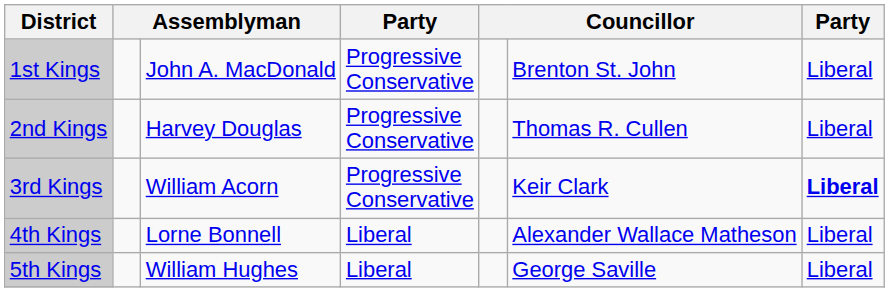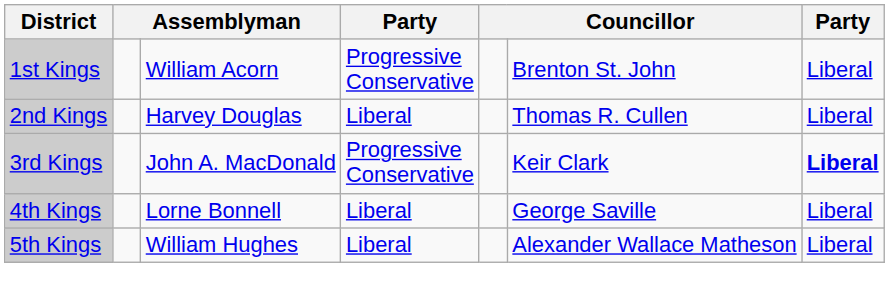 <table class="wikitable">
 <tr>
 <th>District</th>
 <th colspan="2">Assemblyman</th>
 <th>Party</th>
 <th colspan="2">Councillor</th>
 <th>Party</th>
 </tr>
 <tr>
 <td bgcolor="CCCCCC"><a href='#'>1st Kings</a></td>
 <td>   </td>
-<td><a href='#'>John A. MacDonald</a></td>
+<td><a href='#'>William Acorn</a></td>
 <td><a href='#'>Progressive <br> Conservative</a></td>
 <td>   </td>
 <td><a href='#'>Brenton St. John</a></td>
 <td><a href='#'>Liberal</a></td>
 </tr>
 <tr>
 <td bgcolor="CCCCCC"><a href='#'>2nd Kings</a></td>
 <td>   </td>
 <td><a href='#'>Harvey Douglas</a></td>
-<td><a href='#'>Progressive <br> Conservative</a></td>
+<td><a href='#'>Liberal</a></td>
 <td>   </td>
 <td><a href='#'>Thomas R. Cullen</a></td>
 <td><a href='#'>Liberal</a></td>
 </tr>
 <tr>
 <td bgcolor="CCCCCC"><a href='#'>3rd Kings</a></td>
 <td>   </td>
-<td><a href='#'>William Acorn</a></td>
+<td><a href='#'>John A. MacDonald</a></td>
 <td><a href='#'>Progressive <br> Conservative</a></td>
 <td>   </td>
 <td><a href='#'>Keir Clark</a></td>
 <td><strong><a href='#'>Liberal</a></strong></td>
 </tr>
 <tr>
 <td bgcolor="CCCCCC"><a href='#'>4th Kings</a></td>
 <td>   </td>
 <td><a href='#'>Lorne Bonnell</a></td>
 <td><a href='#'>Liberal</a></td>
 <td>   </td>
-<td><a href='#'>Alexander Wallace Matheson</a></td>
+<td><a href='#'>George Saville</a></td>
 <td><a href='#'>Liberal</a></td>
 </tr>
 <tr>
 <td bgcolor="CCCCCC"><a href='#'>5th Kings</a></td>
 <td>   </td>
 <td><a href='#'>William Hughes</a></td>
 <td><a href='#'>Liberal</a></td>
 <td>   </td>
-<td><a href='#'>George Saville</a></td>
+<td><a href='#'>Alexander Wallace Matheson</a></td>
 <td><a href='#'>Liberal</a></td>
 </tr>
 </table>
